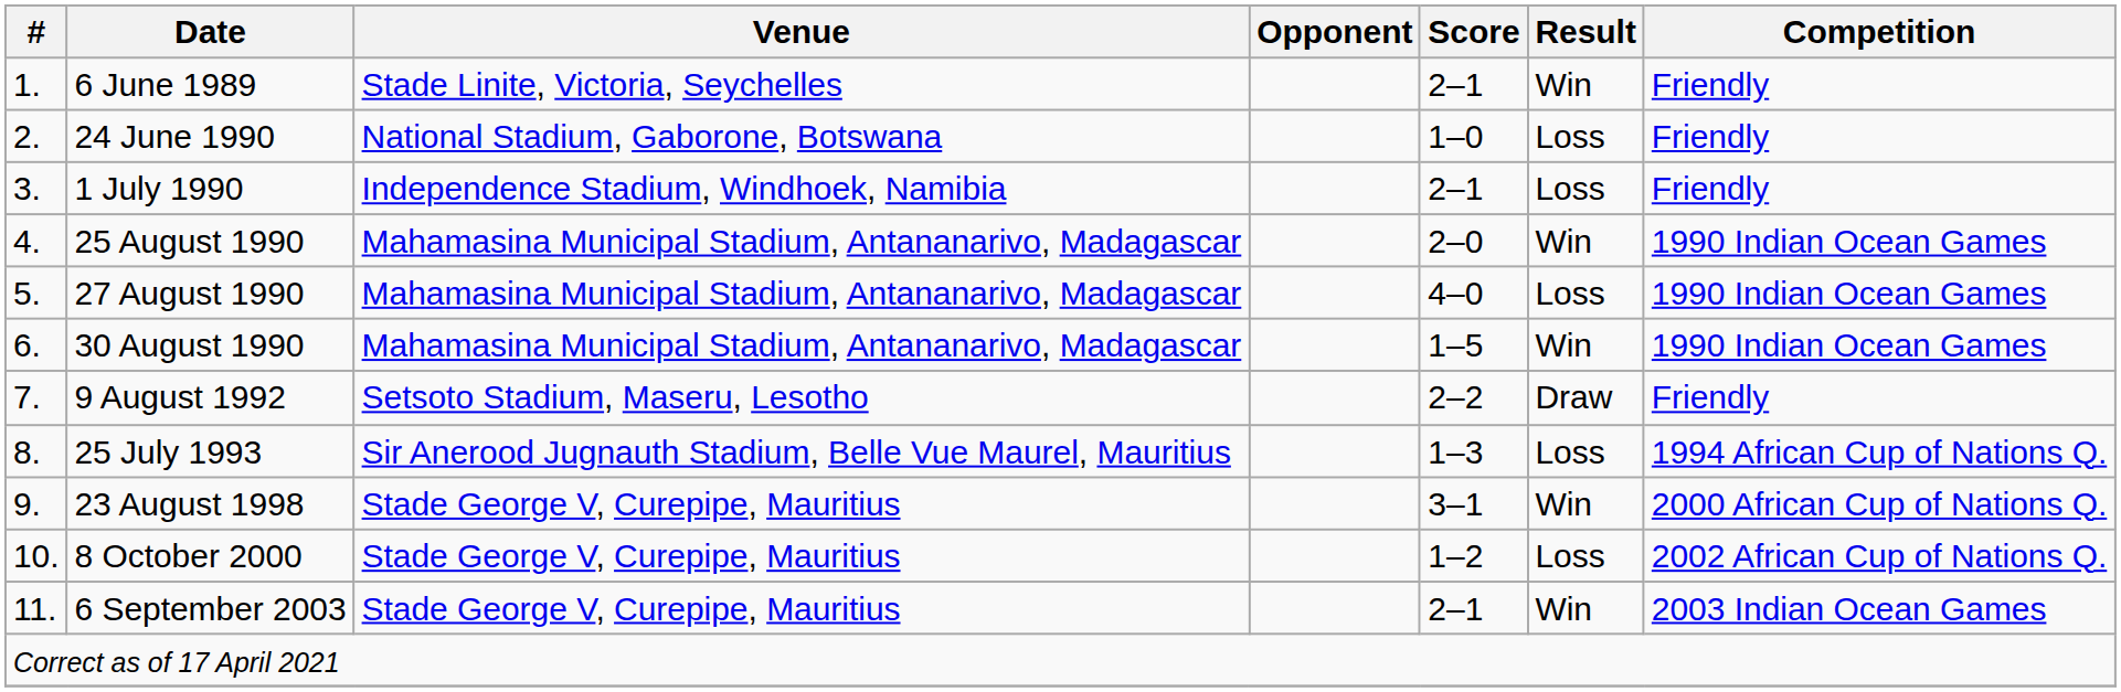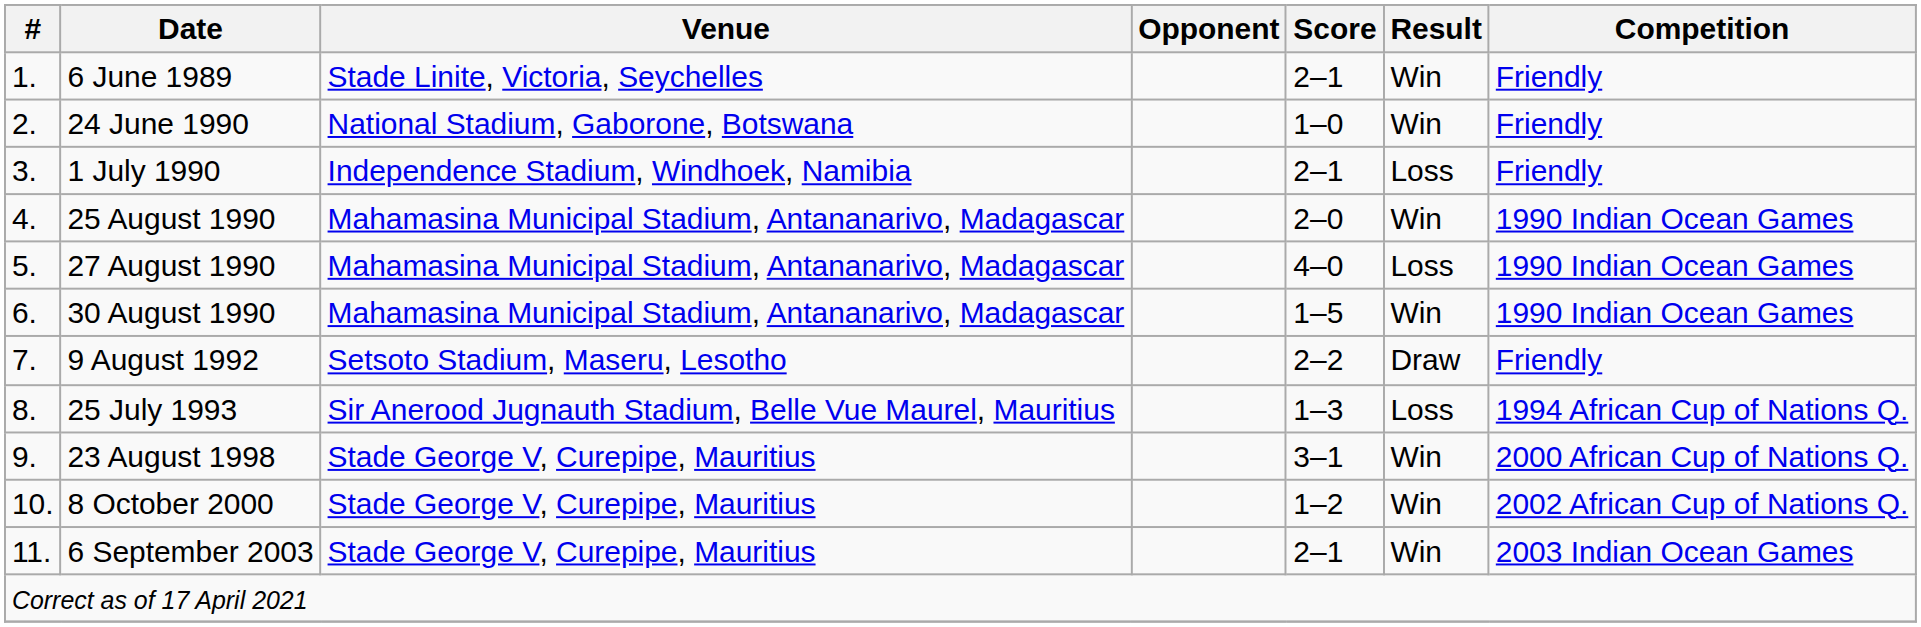 <table class="wikitable" style="font-size:95%;">
 <tr>
 <th>#</th>
 <th>Date</th>
 <th>Venue</th>
 <th>Opponent</th>
 <th>Score</th>
 <th>Result</th>
 <th>Competition</th>
 </tr>
 <tr>
 <td>1.</td>
 <td>6 June 1989</td>
 <td><a href='#'>Stade Linite</a>, <a href='#'>Victoria</a>, <a href='#'>Seychelles</a></td>
 <td></td>
 <td>2–1</td>
 <td>Win</td>
 <td><a href='#'>Friendly</a></td>
 </tr>
 <tr>
 <td>2.</td>
 <td>24 June 1990</td>
 <td><a href='#'>National Stadium</a>, <a href='#'>Gaborone</a>, <a href='#'>Botswana</a></td>
 <td></td>
 <td>1–0</td>
-<td>Loss</td>
+<td>Win</td>
 <td><a href='#'>Friendly</a></td>
 </tr>
 <tr>
 <td>3.</td>
 <td>1 July 1990</td>
 <td><a href='#'>Independence Stadium</a>, <a href='#'>Windhoek</a>, <a href='#'>Namibia</a></td>
 <td></td>
 <td>2–1</td>
 <td>Loss</td>
 <td><a href='#'>Friendly</a></td>
 </tr>
 <tr>
 <td>4.</td>
 <td>25 August 1990</td>
 <td><a href='#'>Mahamasina Municipal Stadium</a>, <a href='#'>Antananarivo</a>, <a href='#'>Madagascar</a></td>
 <td></td>
 <td>2–0</td>
 <td>Win</td>
 <td><a href='#'>1990 Indian Ocean Games</a></td>
 </tr>
 <tr>
 <td>5.</td>
 <td>27 August 1990</td>
 <td><a href='#'>Mahamasina Municipal Stadium</a>, <a href='#'>Antananarivo</a>, <a href='#'>Madagascar</a></td>
 <td></td>
 <td>4–0</td>
 <td>Loss</td>
 <td><a href='#'>1990 Indian Ocean Games</a></td>
 </tr>
 <tr>
 <td>6.</td>
 <td>30 August 1990</td>
 <td><a href='#'>Mahamasina Municipal Stadium</a>, <a href='#'>Antananarivo</a>, <a href='#'>Madagascar</a></td>
 <td></td>
 <td>1–5</td>
 <td>Win</td>
 <td><a href='#'>1990 Indian Ocean Games</a></td>
 </tr>
 <tr>
 <td>7.</td>
 <td>9 August 1992</td>
 <td><a href='#'>Setsoto Stadium</a>, <a href='#'>Maseru</a>, <a href='#'>Lesotho</a></td>
 <td></td>
 <td>2–2</td>
 <td>Draw</td>
 <td><a href='#'>Friendly</a></td>
 </tr>
 <tr>
 <td>8.</td>
 <td>25 July 1993</td>
 <td><a href='#'>Sir Anerood Jugnauth Stadium</a>, <a href='#'>Belle Vue Maurel</a>, <a href='#'>Mauritius</a></td>
 <td></td>
 <td>1–3</td>
 <td>Loss</td>
 <td><a href='#'>1994 African Cup of Nations Q.</a></td>
 </tr>
 <tr>
 <td>9.</td>
 <td>23 August 1998</td>
 <td><a href='#'>Stade George V</a>, <a href='#'>Curepipe</a>, <a href='#'>Mauritius</a></td>
 <td></td>
 <td>3–1</td>
 <td>Win</td>
 <td><a href='#'>2000 African Cup of Nations Q.</a></td>
 </tr>
 <tr>
 <td>10.</td>
 <td>8 October 2000</td>
 <td><a href='#'>Stade George V</a>, <a href='#'>Curepipe</a>, <a href='#'>Mauritius</a></td>
 <td></td>
 <td>1–2</td>
-<td>Loss</td>
+<td>Win</td>
 <td><a href='#'>2002 African Cup of Nations Q.</a></td>
 </tr>
 <tr>
 <td>11.</td>
 <td>6 September 2003</td>
 <td><a href='#'>Stade George V</a>, <a href='#'>Curepipe</a>, <a href='#'>Mauritius</a></td>
 <td></td>
 <td>2–1</td>
 <td>Win</td>
 <td><a href='#'>2003 Indian Ocean Games</a></td>
 </tr>
 <tr>
 <td colspan="12"><small><em>Correct as of 17 April 2021</em></small></td>
 </tr>
 <tr>
 </tr>
 </table>
